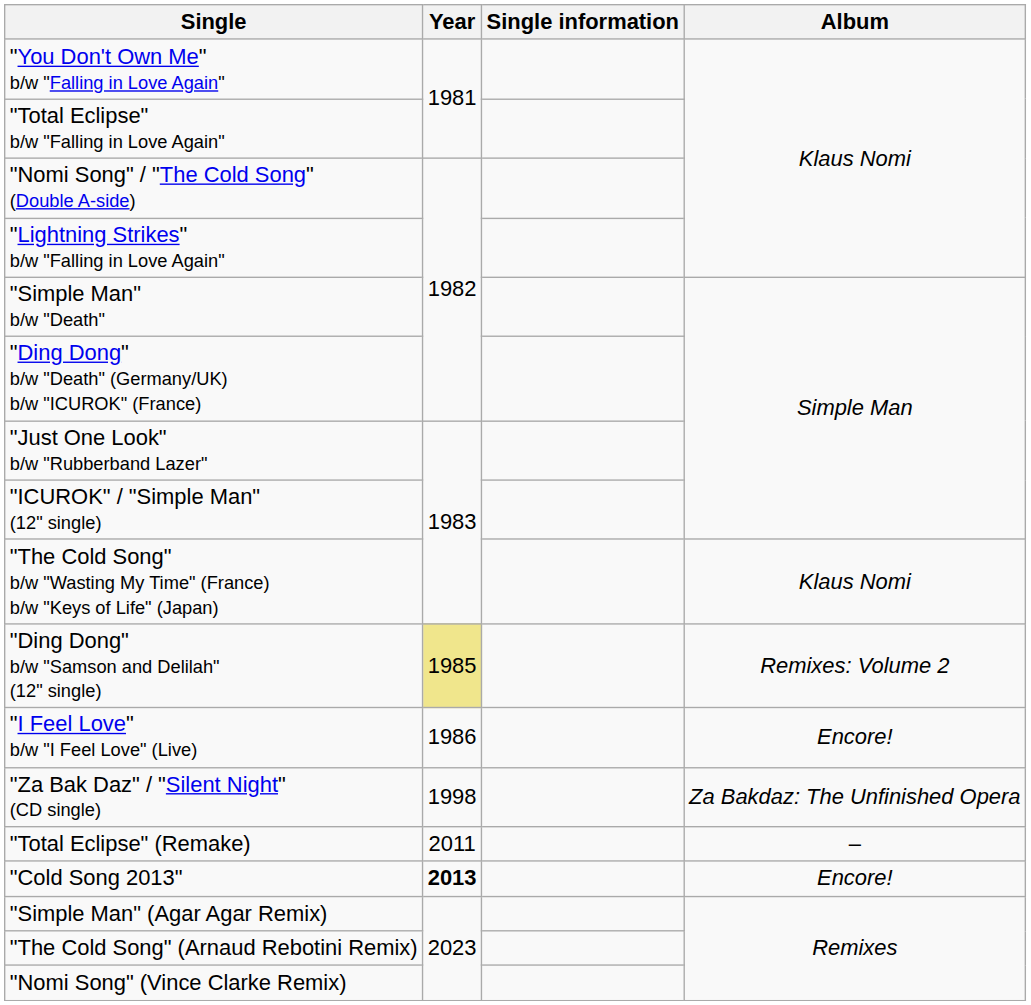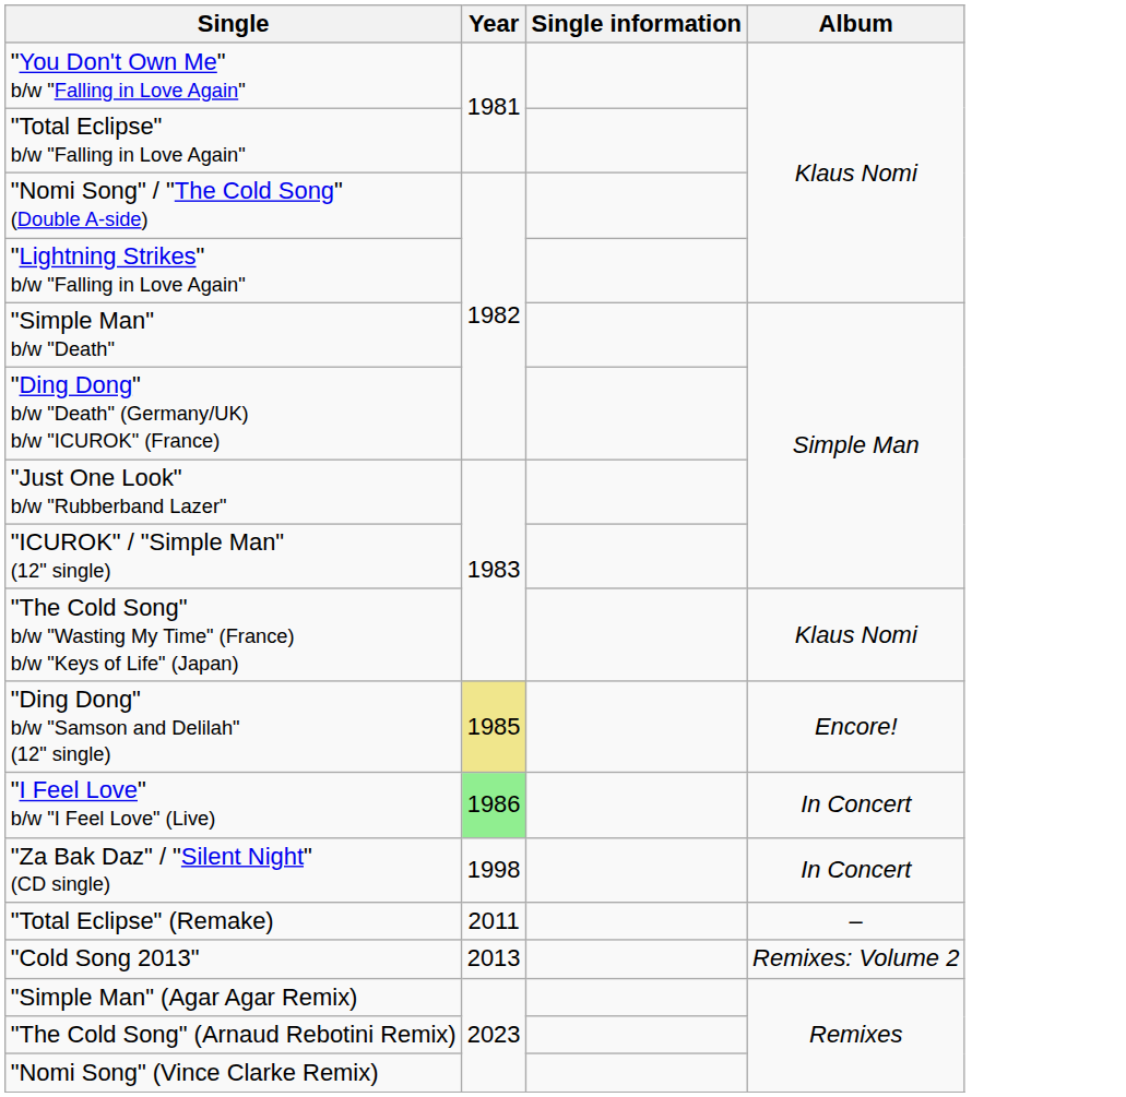 <table class="wikitable" style="text-align:center;">
 <tr>
 <th>Single</th>
 <th>Year</th>
 <th>Single information</th>
 <th>Album</th>
 </tr>
 <tr>
 <td style="text-align:left;">"<a href='#'>You Don't Own Me</a>"<br><small>b/w "<a href='#'>Falling in Love Again</a>"</small></td>
 <td rowspan="2">1981</td>
 <td><br></td>
 <td rowspan="4"><em>Klaus Nomi</em></td>
 </tr>
 <tr>
 <td style="text-align:left;">"Total Eclipse"<br><small>b/w "Falling in Love Again"</small></td>
 <td><br></td>
 </tr>
 <tr>
 <td style="text-align:left;">"Nomi Song" / "<a href='#'>The Cold Song</a>"<br><small>(<a href='#'>Double A-side</a>)</small></td>
 <td rowspan="4">1982</td>
 <td><br></td>
 </tr>
 <tr>
 <td style="text-align:left;">"<a href='#'>Lightning Strikes</a>"<br><small>b/w "Falling in Love Again"</small></td>
 <td><br></td>
 </tr>
 <tr>
 <td style="text-align:left;">"Simple Man"<br><small>b/w "Death"</small></td>
 <td><br></td>
 <td rowspan="4"><em>Simple Man</em></td>
 </tr>
 <tr>
 <td style="text-align:left;">"<a href='#'>Ding Dong</a>"<br><small>b/w "Death" (Germany/UK)<br>b/w "ICUROK" (France)</small></td>
 <td><br></td>
 </tr>
 <tr>
 <td style="text-align:left;">"Just One Look"<br><small>b/w "Rubberband Lazer"</small></td>
 <td rowspan="3">1983</td>
 <td><br></td>
 </tr>
 <tr>
 <td style="text-align:left;">"ICUROK" / "Simple Man"<br><small>(12" single)</small></td>
 <td><br></td>
 </tr>
 <tr>
 <td style="text-align:left;">"The Cold Song"<br><small>b/w "Wasting My Time" (France)<br>b/w "Keys of Life" (Japan)</small></td>
 <td><br></td>
 <td><em>Klaus Nomi</em></td>
 </tr>
 <tr>
 <td style="text-align:left;">"Ding Dong"<br><small>b/w "Samson and Delilah"<br>(12" single)</small></td>
 <td style="background: khaki;">1985</td>
 <td><br></td>
-<td><em>Remixes: Volume 2</em></td>
+<td><em>Encore!</em></td>
 </tr>
 <tr>
 <td style="text-align:left;">"<a href='#'>I Feel Love</a>"<br><small>b/w "I Feel Love" (Live)</small></td>
-<td>1986</td>
+<td style="background: lightgreen;">1986</td>
 <td><br></td>
-<td><em>Encore!</em></td>
+<td><em>In Concert</em></td>
 </tr>
 <tr>
 <td style="text-align:left;">"Za Bak Daz" / "<a href='#'>Silent Night</a>"<br><small>(CD single)</small></td>
 <td>1998</td>
 <td><br></td>
-<td><em>Za Bakdaz: The Unfinished Opera</em></td>
+<td><em>In Concert</em></td>
 </tr>
 <tr>
 <td style="text-align:left;">"Total Eclipse" (Remake)</td>
 <td>2011</td>
 <td><br></td>
 <td>–</td>
 </tr>
 <tr>
 <td style="text-align:left;">"Cold Song 2013"</td>
-<td><strong>2013</strong></td>
+<td>2013</td>
 <td><br></td>
-<td><em>Encore!</em></td>
+<td><em>Remixes: Volume 2</em></td>
 </tr>
 <tr>
 <td style="text-align:left;">"Simple Man" (Agar Agar Remix)</td>
 <td rowspan="3">2023</td>
 <td><br></td>
 <td rowspan="3"><em>Remixes</em></td>
 </tr>
 <tr>
 <td style="text-align:left;">"The Cold Song" (Arnaud Rebotini Remix)</td>
 <td><br></td>
 </tr>
 <tr>
 <td style="text-align:left;">"Nomi Song" (Vince Clarke Remix)</td>
 <td><br></td>
 </tr>
 <tr>
 </tr>
 </table>
